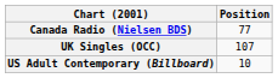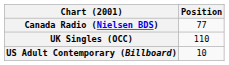 <table class="wikitable sortable plainrowheaders" style="text-align:center">
 <tr>
 <th>Chart (2001)</th>
 <th>Position</th>
 </tr>
 <tr>
 <th scope="row">Canada Radio (<a href='#'>Nielsen BDS</a>)</th>
 <td>77</td>
 </tr>
 <tr>
 <th scope="row">UK Singles (OCC)</th>
-<td>107</td>
+<td>110</td>
 </tr>
 <tr>
 <th scope="row">US Adult Contemporary (<em>Billboard</em>)</th>
 <td>10</td>
 </tr>
 </table>
